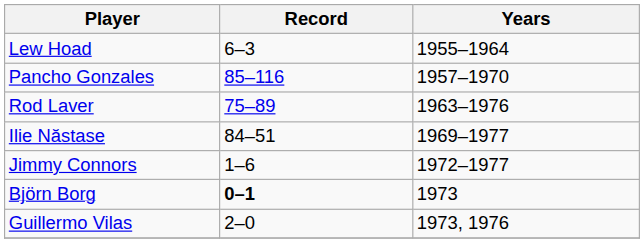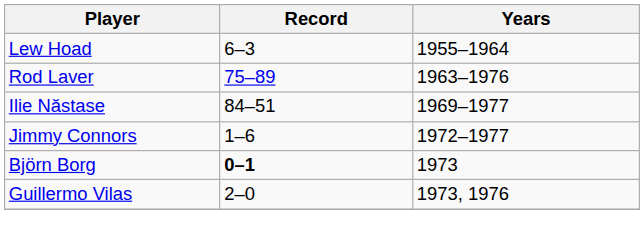 <table class="wikitable">
 <tr>
 <th width=180>Player</th>
 <th width=160>Record</th>
 <th width=190>Years</th>
 </tr>
 <tr>
 <td> <a href='#'>Lew Hoad</a></td>
 <td>6–3</td>
 <td>1955–1964</td>
-</tr>
-<tr>
-<td> <a href='#'>Pancho Gonzales</a></td>
-<td><a href='#'>85–116</a></td>
-<td>1957–1970</td>
 </tr>
 <tr>
 <td> <a href='#'>Rod Laver</a></td>
 <td><a href='#'>75–89</a></td>
 <td>1963–1976</td>
 </tr>
 <tr>
 <td> <a href='#'>Ilie Năstase</a></td>
 <td>84–51</td>
 <td>1969–1977</td>
 </tr>
 <tr>
 <td> <a href='#'>Jimmy Connors</a></td>
 <td>1–6</td>
 <td>1972–1977</td>
 </tr>
 <tr>
 <td> <a href='#'>Björn Borg</a></td>
 <td><strong>0–1</strong></td>
 <td>1973</td>
 </tr>
 <tr>
 <td> <a href='#'>Guillermo Vilas</a></td>
 <td>2–0</td>
 <td>1973, 1976</td>
 </tr>
 <tr>
 </tr>
 </table>
